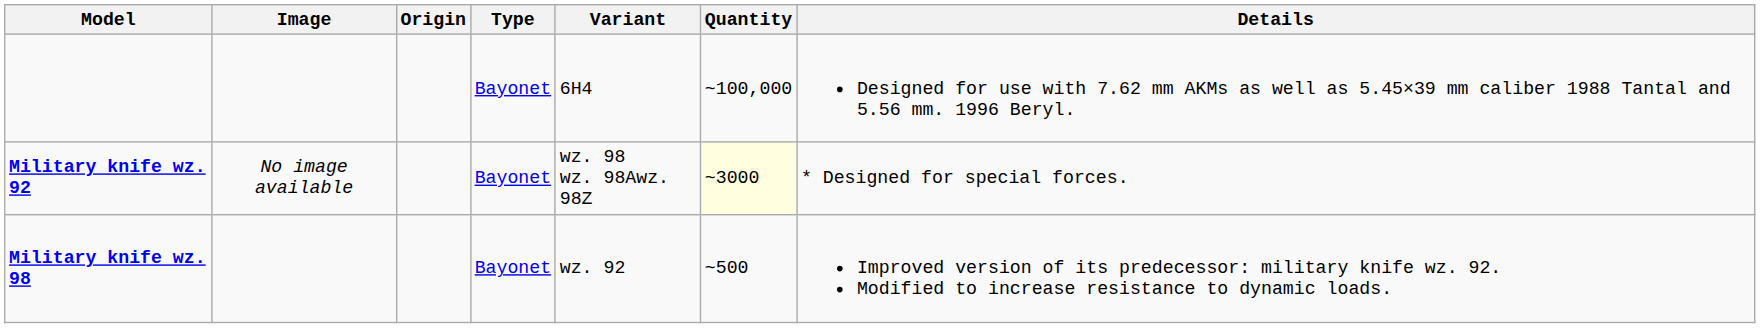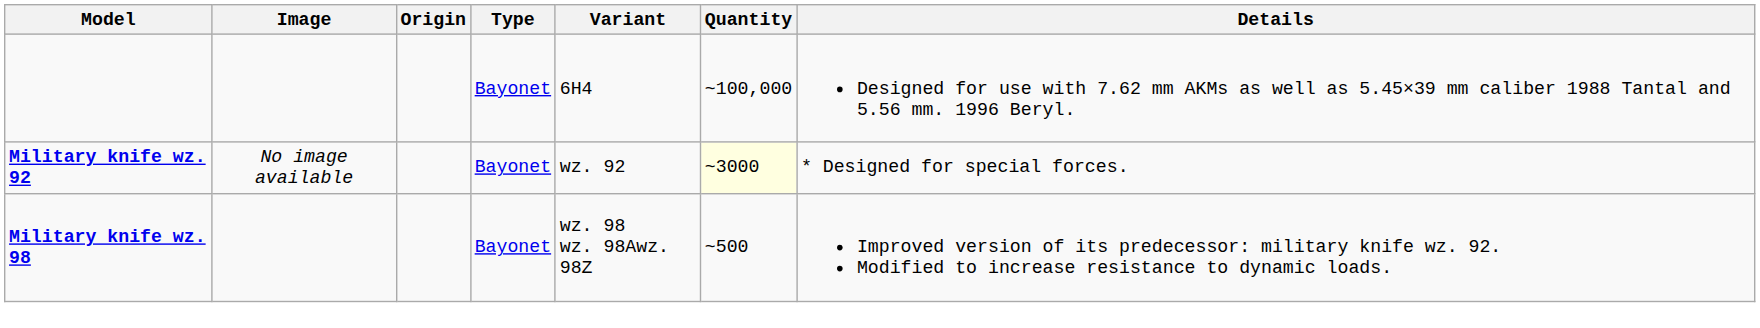 <table class="wikitable">
 <tr>
 <th>Model</th>
 <th>Image</th>
 <th>Origin</th>
 <th>Type</th>
 <th>Variant</th>
 <th>Quantity</th>
 <th>Details</th>
 </tr>
 <tr>
 <td><strong></strong></td>
 <td></td>
 <td><small></small> <small></small></td>
 <td><a href='#'>Bayonet</a></td>
 <td>6H4</td>
 <td>~100,000</td>
 <td><br><ul><li>Designed for use with 7.62 mm AKMs as well as 5.45×39 mm caliber 1988 Tantal and 5.56 mm. 1996 Beryl.</li></ul></td>
 </tr>
 <tr>
 <td><strong><a href='#'>Military knife wz. 92</a></strong></td>
 <td style="text-align: center;"><em>No image available</em></td>
 <td><small></small></td>
 <td><a href='#'>Bayonet</a></td>
-<td>wz. 98<br>wz. 98Awz. 98Z</td>
+<td>wz. 92</td>
 <td style="background: lightyellow;">~3000</td>
 <td>* Designed for special forces.</td>
 </tr>
 <tr>
 <td><strong><a href='#'>Military knife wz. 98</a></strong></td>
 <td></td>
 <td><small></small></td>
 <td><a href='#'>Bayonet</a></td>
-<td>wz. 92</td>
+<td>wz. 98<br>wz. 98Awz. 98Z</td>
 <td>~500</td>
 <td><br><ul><li>Improved version of its predecessor: military knife wz. 92.</li><li>Modified to increase resistance to dynamic loads.</li></ul></td>
 </tr>
 </table>
